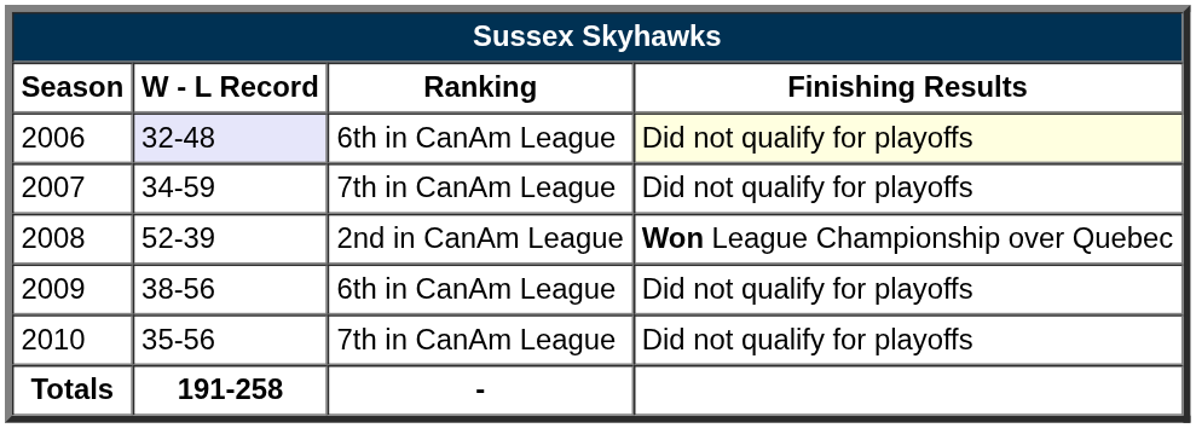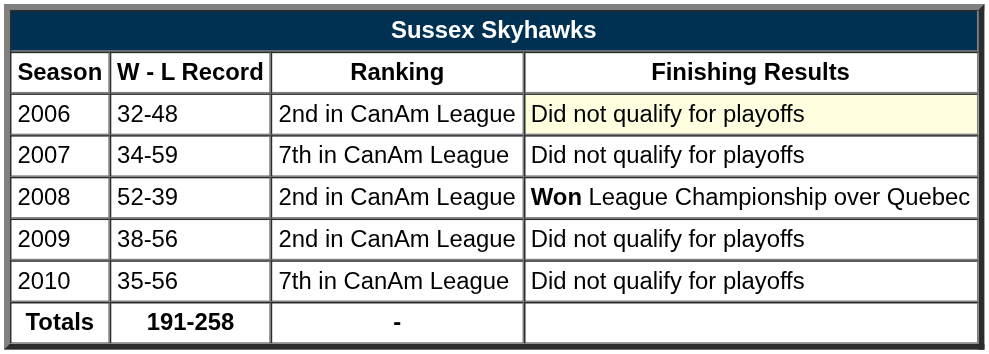 <table style="float:left;"  border="4" cellspacing="0" cellpadding="4">
 <tr>
 <th colspan="5"  style="text-align:center; background:#003153; color:white;">Sussex Skyhawks</th>
 </tr>
 <tr>
 <th style="text-align:center;">Season</th>
 <th style="text-align:center;">W - L Record</th>
 <th style="text-align:center;">Ranking</th>
 <th style="text-align:center;">Finishing Results</th>
 </tr>
 <tr>
 <td>2006</td>
-<td style="background: lavender;">32-48</td>
-<td>6th in CanAm League</td>
+<td>32-48</td>
+<td>2nd in CanAm League</td>
 <td style="background: lightyellow;">Did not qualify for playoffs</td>
 </tr>
 <tr>
 <td>2007</td>
 <td>34-59</td>
 <td>7th in CanAm League</td>
 <td>Did not qualify for playoffs</td>
 </tr>
 <tr>
 <td>2008</td>
 <td>52-39</td>
 <td>2nd in CanAm League</td>
 <td><strong>Won</strong> League Championship over Quebec</td>
 </tr>
 <tr>
 <td>2009</td>
 <td>38-56</td>
-<td>6th in CanAm League</td>
+<td>2nd in CanAm League</td>
 <td>Did not qualify for playoffs</td>
 </tr>
 <tr>
 <td>2010</td>
 <td>35-56</td>
 <td>7th in CanAm League</td>
 <td>Did not qualify for playoffs</td>
 </tr>
 <tr>
 <th>Totals</th>
 <th>191-258</th>
 <th>-</th>
 <th></th>
 </tr>
 </table>
